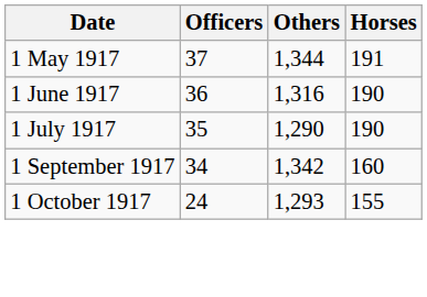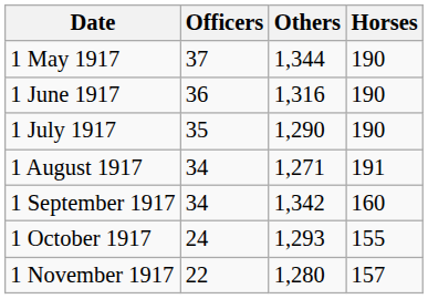 <table class="wikitable">
 <tr>
 <th>Date</th>
 <th>Officers</th>
 <th>Others</th>
 <th>Horses</th>
 </tr>
 <tr>
 <td>1 May 1917</td>
 <td>37</td>
 <td>1,344</td>
-<td>191</td>
+<td>190</td>
 </tr>
 <tr>
 <td>1 June 1917</td>
 <td>36</td>
 <td>1,316</td>
 <td>190</td>
 </tr>
 <tr>
 <td>1 July 1917</td>
 <td>35</td>
 <td>1,290</td>
 <td>190</td>
 </tr>
 <tr>
+<td>1 August 1917</td>
+<td>34</td>
+<td>1,271</td>
+<td>191</td>
+</tr>
+<tr>
 <td>1 September 1917</td>
 <td>34</td>
 <td>1,342</td>
 <td>160</td>
 </tr>
 <tr>
 <td>1 October 1917</td>
 <td>24</td>
 <td>1,293</td>
 <td>155</td>
 </tr>
+<tr>
+<td>1 November 1917</td>
+<td>22</td>
+<td>1,280</td>
+<td>157</td>
+</tr>
 </table>
